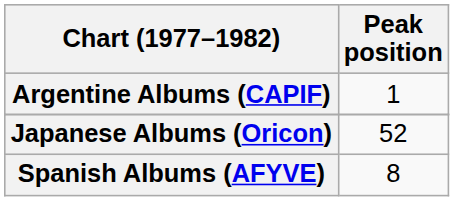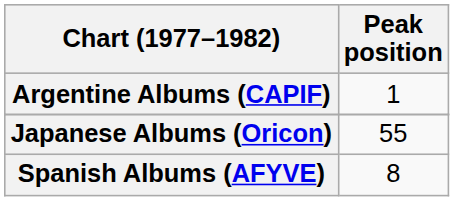 <table class="wikitable sortable plainrowheaders" style="text-align:center">
 <tr>
 <th scope="col">Chart (1977–1982)</th>
 <th scope="col">Peak<br>position</th>
 </tr>
 <tr>
 <th scope="row">Argentine Albums (<a href='#'>CAPIF</a>)</th>
 <td>1</td>
 </tr>
 <tr>
 </tr>
 <tr>
 <th scope="row">Japanese Albums (<a href='#'>Oricon</a>)</th>
-<td>52</td>
+<td>55</td>
 </tr>
 <tr>
 <th scope="row">Spanish Albums (<a href='#'>AFYVE</a>)</th>
 <td>8</td>
 </tr>
 </table>
